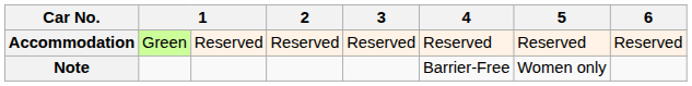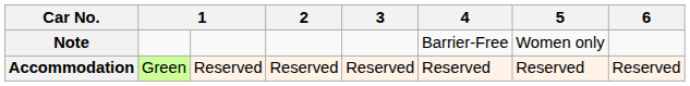 <table class="wikitable">
 <tr>
 <th>Car No.</th>
 <th colspan="2">1</th>
 <th>2</th>
 <th>3</th>
 <th>4</th>
 <th>5</th>
 <th>6</th>
 </tr>
 <tr>
+<th>Note</th>
+<td></td>
+<td></td>
+<td></td>
+<td></td>
+<td>Barrier-Free</td>
+<td>Women only</td>
+<td></td>
+</tr>
+<tr>
 <th>Accommodation</th>
 <td style="background-color:#cf9;">Green</td>
 <td style="background: #FFF2E6">Reserved</td>
 <td style="background: #FFF2E6">Reserved</td>
 <td style="background: #FFF2E6">Reserved</td>
 <td style="background: #FFF2E6">Reserved</td>
 <td style="background: #FFF2E6">Reserved</td>
 <td style="background: #FFF2E6">Reserved</td>
 </tr>
-<tr>
-<th>Note</th>
-<td></td>
-<td></td>
-<td></td>
-<td></td>
-<td>Barrier-Free</td>
-<td>Women only</td>
-<td></td>
-</tr>
 </table>
